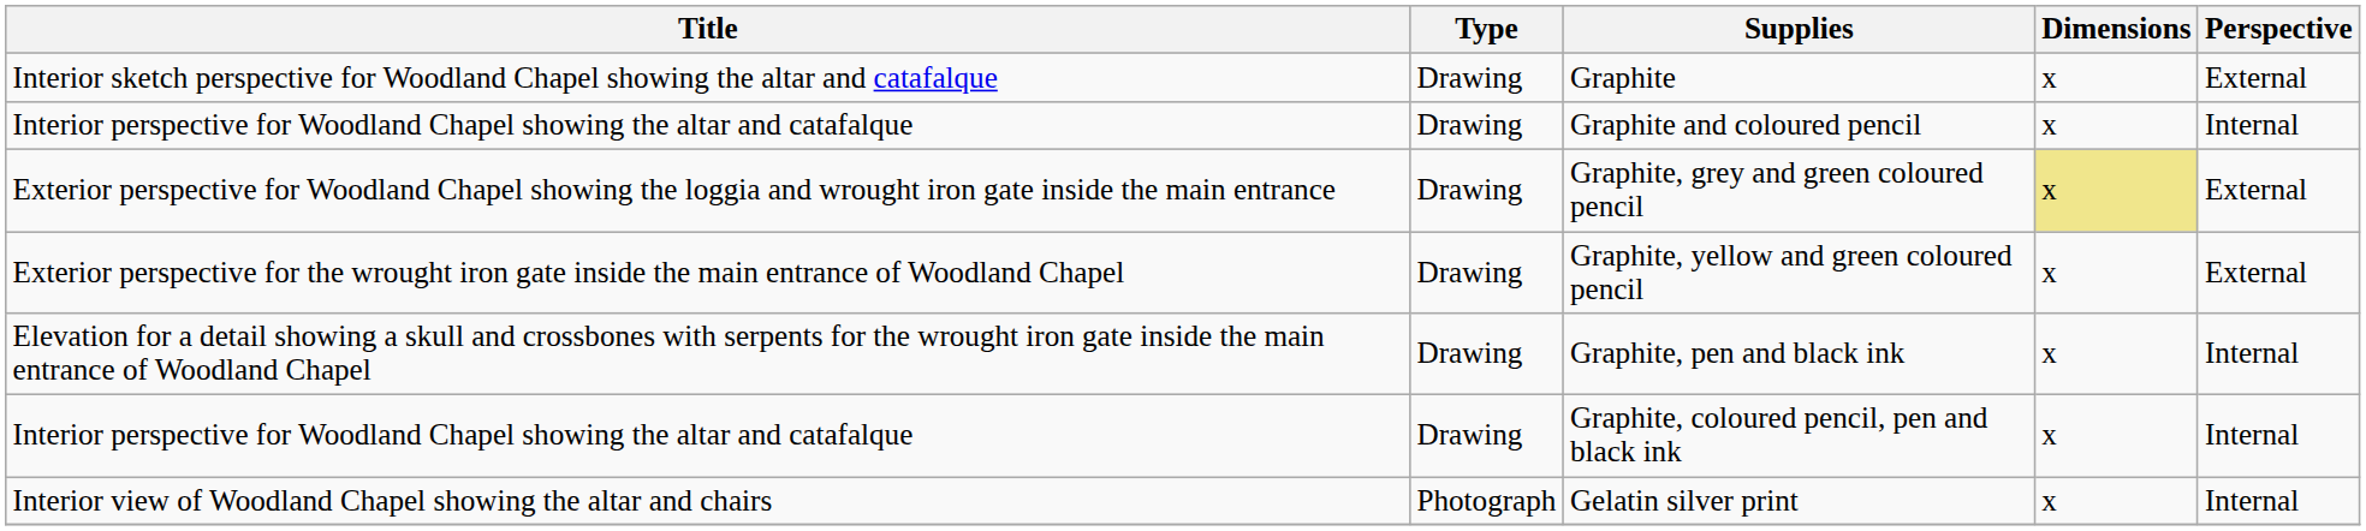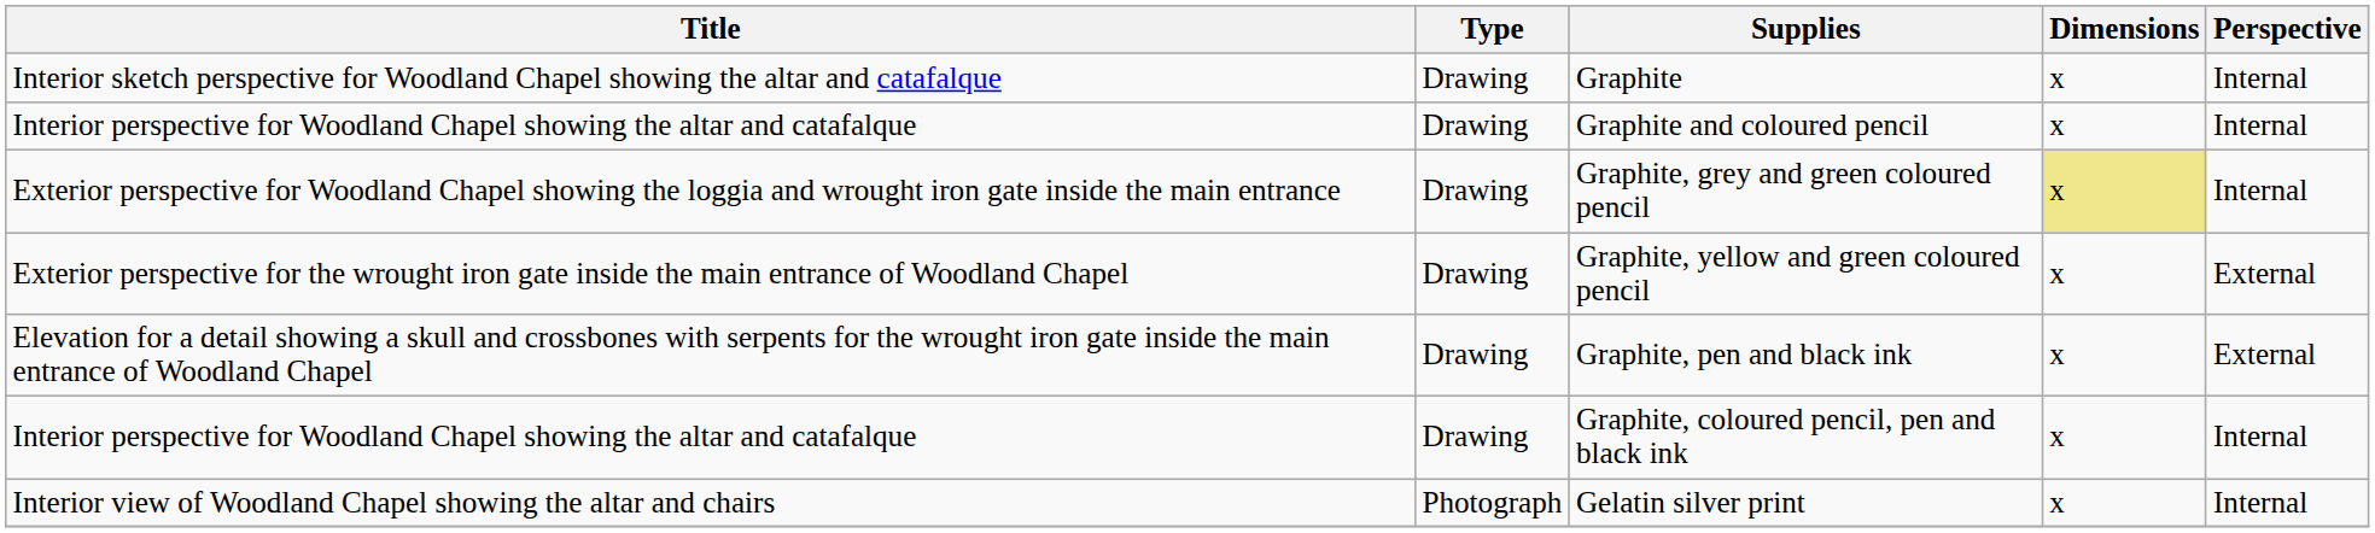 <table class="wikitable">
 <tr>
 <th>Title</th>
 <th>Type</th>
 <th>Supplies</th>
 <th>Dimensions</th>
 <th>Perspective</th>
 </tr>
 <tr>
 <td>Interior sketch perspective for Woodland Chapel showing the altar and <a href='#'>catafalque</a></td>
 <td>Drawing</td>
 <td>Graphite</td>
 <td> x </td>
-<td>External</td>
+<td>Internal</td>
 </tr>
 <tr>
 <td>Interior perspective for Woodland Chapel showing the altar and catafalque</td>
 <td>Drawing</td>
 <td>Graphite and coloured pencil</td>
 <td> x </td>
 <td>Internal</td>
 </tr>
 <tr>
 <td>Exterior perspective for Woodland Chapel showing the loggia and wrought iron gate inside the main entrance</td>
 <td>Drawing</td>
 <td>Graphite, grey and green coloured pencil</td>
 <td style="background: khaki;"> x </td>
-<td>External</td>
+<td>Internal</td>
 </tr>
 <tr>
 <td>Exterior perspective for the wrought iron gate inside the main entrance of Woodland Chapel</td>
 <td>Drawing</td>
 <td>Graphite, yellow and green coloured pencil</td>
 <td> x </td>
 <td>External</td>
 </tr>
 <tr>
 <td>Elevation for a detail showing a skull and crossbones with serpents for the wrought iron gate inside the main entrance of Woodland Chapel</td>
 <td>Drawing</td>
 <td>Graphite, pen and black ink</td>
 <td> x </td>
-<td>Internal</td>
+<td>External</td>
 </tr>
 <tr>
 <td>Interior perspective for Woodland Chapel showing the altar and catafalque</td>
 <td>Drawing</td>
 <td>Graphite, coloured pencil, pen and black ink</td>
 <td> x </td>
 <td>Internal</td>
 </tr>
 <tr>
 <td>Interior view of Woodland Chapel showing the altar and chairs</td>
 <td>Photograph</td>
 <td>Gelatin silver print</td>
 <td>x </td>
 <td>Internal</td>
 </tr>
 <tr>
 </tr>
 </table>
